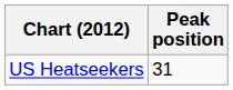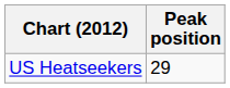 <table class="wikitable sortable plainrowheaders">
 <tr>
 <th scope="col">Chart (2012)</th>
 <th scope="col">Peak<br>position</th>
 </tr>
 <tr>
 <td><a href='#'>US Heatseekers</a></td>
-<td>31</td>
+<td>29</td>
 </tr>
 </table>
